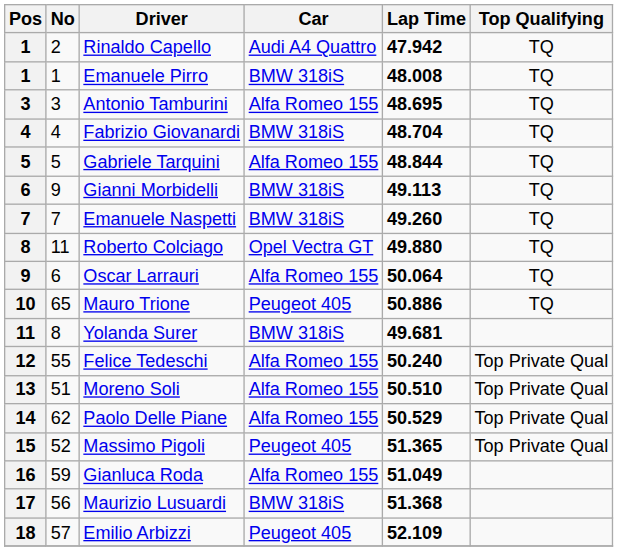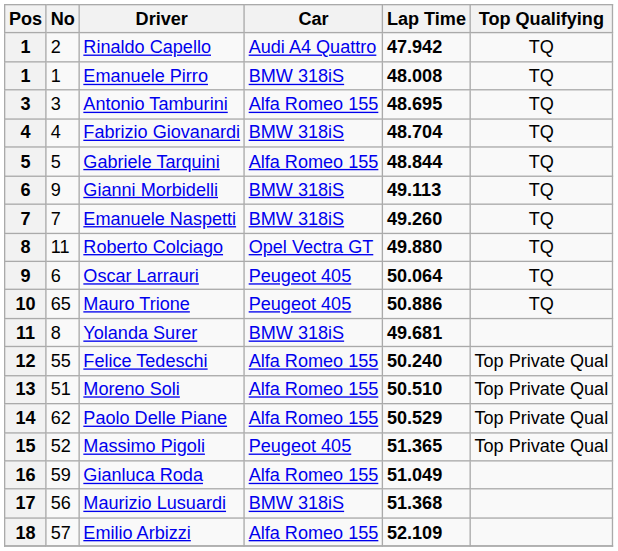 <table class="wikitable" style="font-size: 85%;">
 <tr>
 <th>Pos</th>
 <th>No</th>
 <th>Driver</th>
 <th>Car</th>
 <th>Lap Time</th>
 <th>Top Qualifying</th>
 </tr>
 <tr>
 <th>1</th>
 <td>2</td>
 <td> <a href='#'>Rinaldo Capello</a></td>
 <td><a href='#'>Audi A4 Quattro</a></td>
 <td><strong>47.942</strong></td>
 <td align=center>TQ</td>
 </tr>
 <tr>
 <th>1</th>
 <td>1</td>
 <td> <a href='#'>Emanuele Pirro</a></td>
 <td><a href='#'>BMW 318iS</a></td>
 <td><strong>48.008</strong></td>
 <td align=center>TQ</td>
 </tr>
 <tr>
 <th>3</th>
 <td>3</td>
 <td> <a href='#'>Antonio Tamburini</a></td>
 <td><a href='#'>Alfa Romeo 155</a></td>
 <td><strong>48.695</strong></td>
 <td align=center>TQ</td>
 </tr>
 <tr>
 <th>4</th>
 <td>4</td>
 <td> <a href='#'>Fabrizio Giovanardi</a></td>
 <td><a href='#'>BMW 318iS</a></td>
 <td><strong>48.704</strong></td>
 <td align=center>TQ</td>
 </tr>
 <tr>
 <th>5</th>
 <td>5</td>
 <td> <a href='#'>Gabriele Tarquini</a></td>
 <td><a href='#'>Alfa Romeo 155</a></td>
 <td><strong>48.844</strong></td>
 <td align=center>TQ</td>
 </tr>
 <tr>
 <th>6</th>
 <td>9</td>
 <td> <a href='#'>Gianni Morbidelli</a></td>
 <td><a href='#'>BMW 318iS</a></td>
 <td><strong>49.113</strong></td>
 <td align=center>TQ</td>
 </tr>
 <tr>
 <th>7</th>
 <td>7</td>
 <td> <a href='#'>Emanuele Naspetti</a></td>
 <td><a href='#'>BMW 318iS</a></td>
 <td><strong>49.260</strong></td>
 <td align=center>TQ</td>
 </tr>
 <tr>
 <th>8</th>
 <td>11</td>
 <td> <a href='#'>Roberto Colciago</a></td>
 <td><a href='#'> Opel Vectra GT</a></td>
 <td><strong>49.880</strong></td>
 <td align=center>TQ</td>
 </tr>
 <tr>
 <th>9</th>
 <td>6</td>
 <td> <a href='#'>Oscar Larrauri</a></td>
-<td><a href='#'>Alfa Romeo 155</a></td>
+<td><a href='#'>Peugeot 405</a></td>
 <td><strong>50.064</strong></td>
 <td align=center>TQ</td>
 </tr>
 <tr>
 <th>10</th>
 <td>65</td>
 <td> <a href='#'>Mauro Trione</a></td>
 <td><a href='#'>Peugeot 405</a></td>
 <td><strong>50.886</strong></td>
 <td align=center>TQ</td>
 </tr>
 <tr>
 <th>11</th>
 <td>8</td>
 <td> <a href='#'>Yolanda Surer</a></td>
 <td><a href='#'>BMW 318iS</a></td>
 <td><strong>49.681</strong></td>
 <td></td>
 </tr>
 <tr>
 <th>12</th>
 <td>55</td>
 <td> <a href='#'>Felice Tedeschi</a></td>
 <td><a href='#'>Alfa Romeo 155</a></td>
 <td><strong>50.240</strong></td>
 <td align=center>Top Private Qual</td>
 </tr>
 <tr>
 <th>13</th>
 <td>51</td>
 <td> <a href='#'>Moreno Soli</a></td>
 <td><a href='#'>Alfa Romeo 155</a></td>
 <td><strong>50.510</strong></td>
 <td align=center>Top Private Qual</td>
 </tr>
 <tr>
 <th>14</th>
 <td>62</td>
 <td> <a href='#'>Paolo Delle Piane</a></td>
 <td><a href='#'>Alfa Romeo 155</a></td>
 <td><strong>50.529</strong></td>
 <td align=center>Top Private Qual</td>
 </tr>
 <tr>
 <th>15</th>
 <td>52</td>
 <td> <a href='#'>Massimo Pigoli</a></td>
 <td><a href='#'>Peugeot 405</a></td>
 <td><strong>51.365</strong></td>
 <td align=center>Top Private Qual</td>
 </tr>
 <tr>
 <th>16</th>
 <td>59</td>
 <td> <a href='#'>Gianluca Roda</a></td>
 <td><a href='#'>Alfa Romeo 155</a></td>
 <td><strong>51.049</strong></td>
 <td></td>
 </tr>
 <tr>
 <th>17</th>
 <td>56</td>
 <td> <a href='#'>Maurizio Lusuardi</a></td>
 <td><a href='#'>BMW 318iS</a></td>
 <td><strong>51.368</strong></td>
 <td></td>
 </tr>
 <tr>
 <th>18</th>
 <td>57</td>
 <td> <a href='#'>Emilio Arbizzi</a></td>
-<td><a href='#'>Peugeot 405</a></td>
+<td><a href='#'>Alfa Romeo 155</a></td>
 <td><strong>52.109</strong></td>
 <td></td>
 </tr>
 <tr>
 </tr>
 </table>
